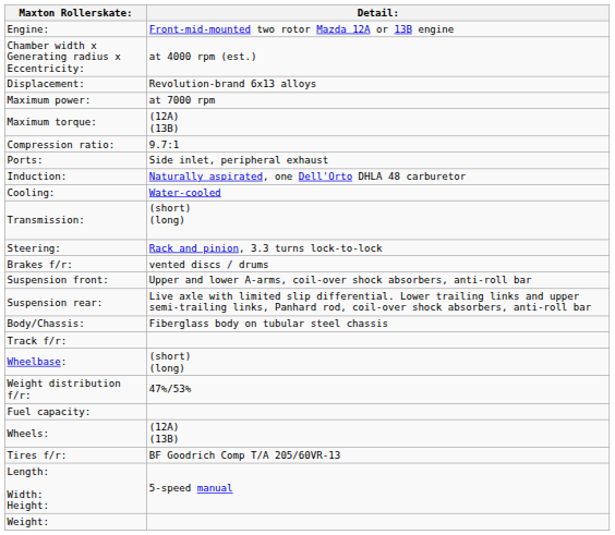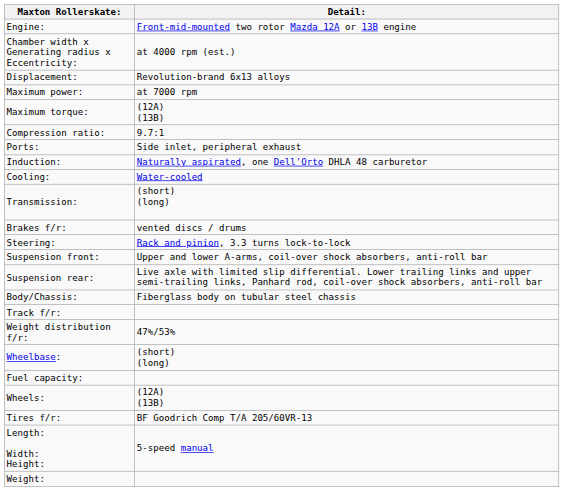 <table class="wikitable defaultcenter col1left">
 <tr>
 <th width="180">Maxton Rollerskate:</th>
 <th width="600">Detail:</th>
 </tr>
 <tr>
 <td>Engine:</td>
 <td><a href='#'>Front-mid-mounted</a> two rotor <a href='#'>Mazda 12A</a> or <a href='#'>13B</a> engine</td>
 </tr>
 <tr>
 <td>Chamber width x Generating radius x Eccentricity:</td>
 <td> at 4000 rpm (est.)</td>
 </tr>
 <tr>
 <td>Displacement:</td>
 <td>Revolution-brand 6x13 alloys</td>
 </tr>
 <tr>
 <td>Maximum power:</td>
 <td> at 7000 rpm</td>
 </tr>
 <tr>
 <td>Maximum torque:</td>
 <td> (12A)<br> (13B)</td>
 </tr>
 <tr>
 <td>Compression ratio:</td>
 <td>9.7:1</td>
 </tr>
 <tr>
 <td>Ports:</td>
 <td>Side inlet, peripheral exhaust</td>
 </tr>
 <tr>
 <td>Induction:</td>
 <td><a href='#'>Naturally aspirated</a>, one <a href='#'>Dell'Orto</a> DHLA 48 carburetor</td>
 </tr>
 <tr>
 <td>Cooling:</td>
 <td><a href='#'>Water-cooled</a></td>
 </tr>
 <tr>
 <td>Transmission:</td>
 <td> (short)<br> (long)<br><br></td>
 </tr>
 <tr>
+<td>Brakes f/r:</td>
+<td> vented discs /  drums</td>
+</tr>
+<tr>
 <td>Steering:</td>
 <td><a href='#'>Rack and pinion</a>, 3.3 turns lock-to-lock</td>
-</tr>
-<tr>
-<td>Brakes f/r:</td>
-<td> vented discs /  drums</td>
 </tr>
 <tr>
 <td>Suspension front:</td>
 <td>Upper and lower A-arms, coil-over shock absorbers, anti-roll bar</td>
 </tr>
 <tr>
 <td>Suspension rear:</td>
 <td>Live axle with limited slip differential. Lower trailing links and upper semi-trailing links, Panhard rod, coil-over shock absorbers, anti-roll bar</td>
 </tr>
 <tr>
 <td>Body/Chassis:</td>
 <td>Fiberglass body on tubular steel chassis</td>
 </tr>
 <tr>
 <td>Track f/r:</td>
 <td></td>
 </tr>
 <tr>
+<td>Weight distribution f/r:</td>
+<td>47%/53%</td>
+</tr>
+<tr>
 <td><a href='#'>Wheelbase</a>:</td>
 <td> (short)<br> (long)</td>
-</tr>
-<tr>
-<td>Weight distribution f/r:</td>
-<td>47%/53%</td>
 </tr>
 <tr>
 <td>Fuel capacity:</td>
 <td></td>
 </tr>
 <tr>
 <td>Wheels:</td>
 <td> (12A)<br> (13B)</td>
 </tr>
 <tr>
 <td>Tires f/r:</td>
 <td>BF Goodrich Comp T/A 205/60VR-13</td>
 </tr>
 <tr>
 <td>Length:<br><br>Width:<br>Height:</td>
 <td>5-speed <a href='#'>manual</a></td>
 </tr>
 <tr>
 <td>Weight:</td>
 <td></td>
 </tr>
 </table>
